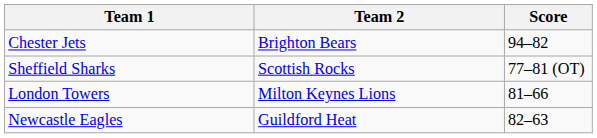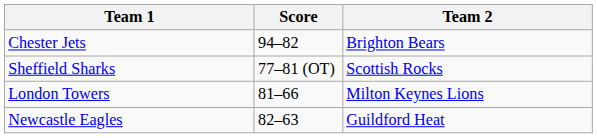 <table class="wikitable" style="font-size: 100%">
 <tr>
 <th width=240>Team 1</th>
+<th width=80>Score</th>
 <th width=240>Team 2</th>
-<th width=80>Score</th>
 </tr>
 <tr>
 <td><a href='#'>Chester Jets</a></td>
+<td>94–82</td>
 <td><a href='#'>Brighton Bears</a></td>
-<td>94–82</td>
 </tr>
 <tr>
 <td><a href='#'>Sheffield Sharks</a></td>
+<td>77–81 (OT)</td>
 <td><a href='#'>Scottish Rocks</a></td>
-<td>77–81 (OT)</td>
 </tr>
 <tr>
 <td><a href='#'>London Towers</a></td>
+<td>81–66</td>
 <td><a href='#'>Milton Keynes Lions</a></td>
-<td>81–66</td>
 </tr>
 <tr>
 <td><a href='#'>Newcastle Eagles</a></td>
+<td>82–63</td>
 <td><a href='#'>Guildford Heat</a></td>
-<td>82–63</td>
 </tr>
 </table>
